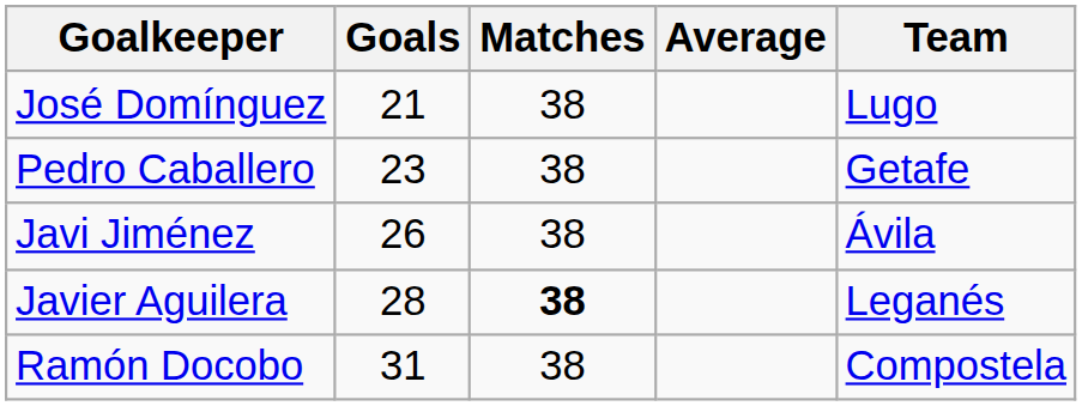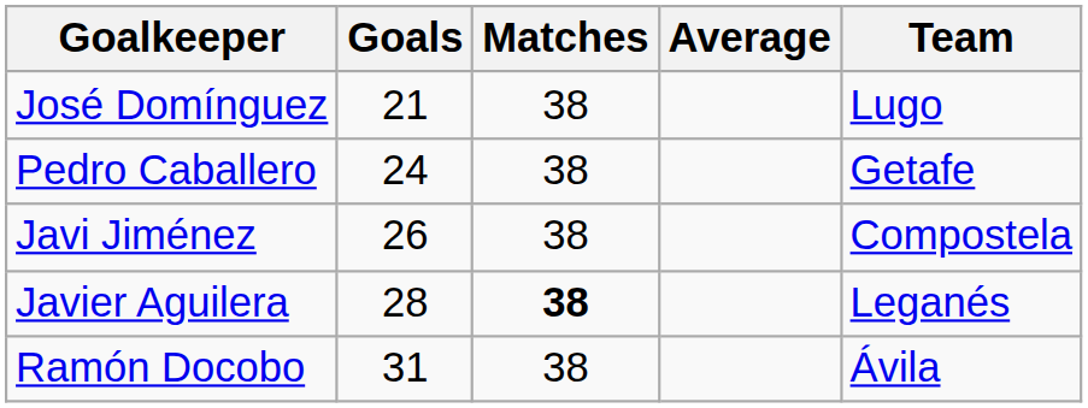 <table class="wikitable sortable">
 <tr>
 <th>Goalkeeper</th>
 <th>Goals</th>
 <th>Matches</th>
 <th>Average</th>
 <th>Team</th>
 </tr>
 <tr>
 <td> <a href='#'>José Domínguez</a></td>
 <td style="text-align:center;">21</td>
 <td style="text-align:center;">38</td>
 <td style="text-align:center;"></td>
 <td><a href='#'>Lugo</a></td>
 </tr>
 <tr>
 <td> <a href='#'>Pedro Caballero</a></td>
-<td style="text-align:center;">23</td>
+<td style="text-align:center;">24</td>
 <td style="text-align:center;">38</td>
 <td style="text-align:center;"></td>
 <td><a href='#'>Getafe</a></td>
 </tr>
 <tr>
 <td> <a href='#'>Javi Jiménez</a></td>
 <td style="text-align:center;">26</td>
 <td style="text-align:center;">38</td>
 <td style="text-align:center;"></td>
-<td><a href='#'>Ávila</a></td>
+<td><a href='#'>Compostela</a></td>
 </tr>
 <tr>
 <td> <a href='#'>Javier Aguilera</a></td>
 <td style="text-align:center;">28</td>
 <td style="text-align:center;"><strong>38</strong></td>
 <td style="text-align:center;"></td>
 <td><a href='#'>Leganés</a></td>
 </tr>
 <tr>
 <td> <a href='#'>Ramón Docobo</a></td>
 <td style="text-align:center;">31</td>
 <td style="text-align:center;">38</td>
 <td style="text-align:center;"></td>
-<td><a href='#'>Compostela</a></td>
+<td><a href='#'>Ávila</a></td>
 </tr>
 </table>
